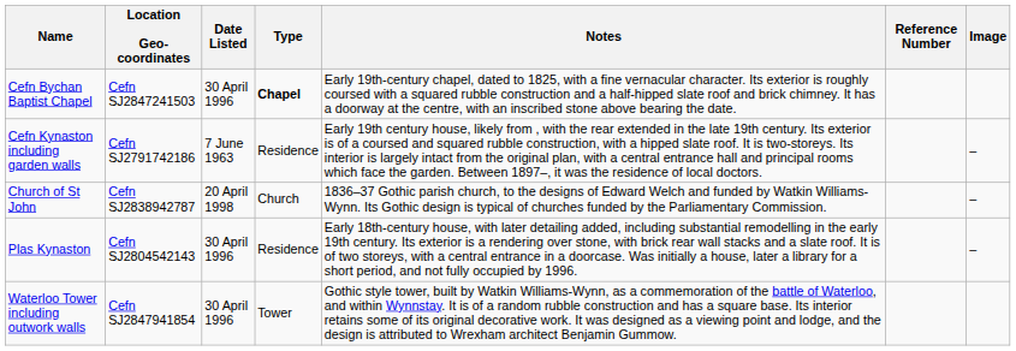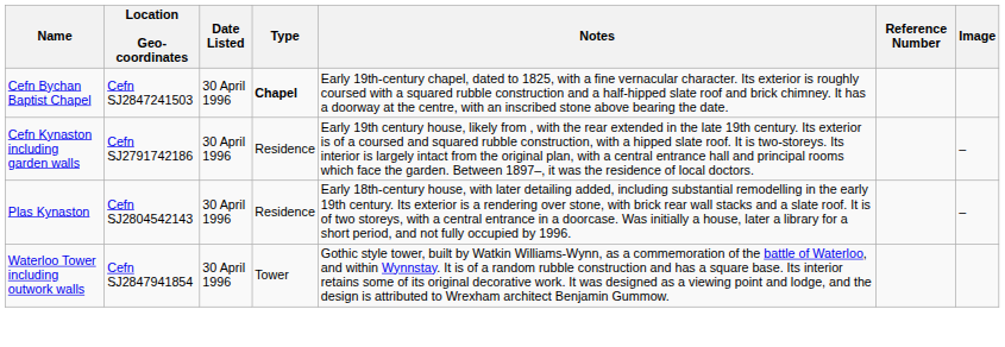 <table class="wikitable sortable">
 <tr>
 <th>Name</th>
 <th>Location<br><br>Geo-coordinates</th>
 <th>Date Listed</th>
 <th>Type</th>
 <th>Notes</th>
 <th>Reference Number</th>
 <th>Image</th>
 </tr>
 <tr>
 <td><a href='#'>Cefn Bychan Baptist Chapel</a></td>
 <td><a href='#'>Cefn</a><br>SJ2847241503<br></td>
 <td>30 April 1996</td>
 <td><strong>Chapel</strong></td>
 <td>Early 19th-century chapel, dated to 1825, with a fine vernacular character. Its exterior is roughly coursed with a squared rubble construction and a half-hipped slate roof and brick chimney. It has a doorway at the centre, with an inscribed stone above bearing the date.</td>
 <td></td>
 <td></td>
 </tr>
 <tr>
 <td><a href='#'>Cefn Kynaston including garden walls</a></td>
 <td><a href='#'>Cefn</a><br>SJ2791742186<br></td>
-<td>7 June 1963</td>
+<td>30 April 1996</td>
 <td>Residence</td>
 <td>Early 19th century house, likely from , with the rear extended in the late 19th century. Its exterior is of a coursed and squared rubble construction, with a hipped slate roof. It is two-storeys. Its interior is largely intact from the original plan, with a central entrance hall and principal rooms which face the garden. Between 1897–, it was the residence of local doctors.</td>
-<td></td>
-<td>–</td>
-</tr>
-<tr>
-<td><a href='#'>Church of St John</a></td>
-<td><a href='#'>Cefn</a><br>SJ2838942787<br></td>
-<td>20 April 1998</td>
-<td>Church</td>
-<td>1836–37 Gothic parish church, to the designs of Edward Welch and funded by Watkin Williams-Wynn. Its Gothic design is typical of churches funded by the Parliamentary Commission.</td>
 <td></td>
 <td>–</td>
 </tr>
 <tr>
 <td><a href='#'>Plas Kynaston</a></td>
 <td><a href='#'>Cefn</a><br>SJ2804542143<br></td>
 <td>30 April 1996</td>
 <td>Residence</td>
 <td>Early 18th-century house, with later detailing added, including substantial remodelling in the early 19th century. Its exterior is a rendering over stone, with brick rear wall stacks and a slate roof. It is of two storeys, with a central entrance in a doorcase. Was initially a house, later a library for a short period, and not fully occupied by 1996.</td>
 <td></td>
 <td>–</td>
 </tr>
 <tr>
 <td><a href='#'>Waterloo Tower including outwork walls</a></td>
 <td><a href='#'>Cefn</a><br>SJ2847941854<br></td>
 <td>30 April 1996</td>
 <td>Tower</td>
 <td>Gothic style  tower, built by Watkin Williams-Wynn, as a commemoration of the <a href='#'>battle of Waterloo</a>, and within <a href='#'>Wynnstay</a>. It is of a random rubble construction and has a square base. Its interior retains some of its original decorative work. It was designed as a viewing point and lodge, and the design is attributed to Wrexham architect Benjamin Gummow.</td>
 <td></td>
 <td></td>
 </tr>
 </table>
